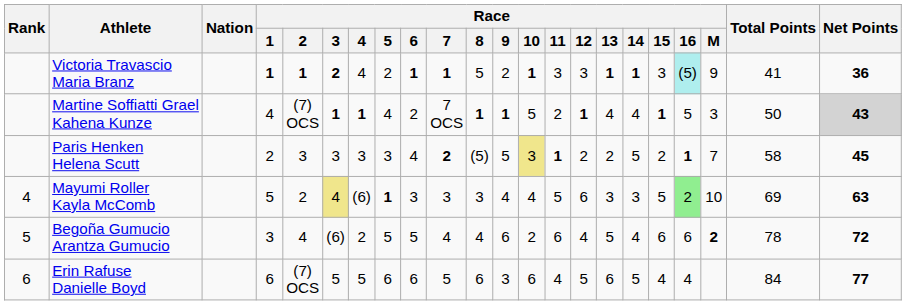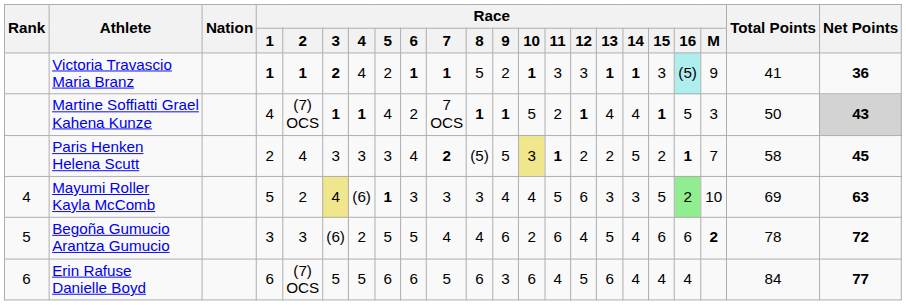 <table class="wikitable" style="text-align:center">
 <tr>
 <th rowspan="2">Rank</th>
 <th rowspan="2">Athlete</th>
 <th rowspan="2">Nation</th>
 <th colspan="17">Race</th>
 <th rowspan="2">Total Points</th>
 <th rowspan="2">Net Points</th>
 </tr>
 <tr>
 <th width=20>1</th>
 <th width=20>2</th>
 <th width=20>3</th>
 <th width=20>4</th>
 <th width=20>5</th>
 <th width=20>6</th>
 <th width=20>7</th>
 <th width=20>8</th>
 <th width=20>9</th>
 <th width=20>10</th>
 <th width=20>11</th>
 <th width=20>12</th>
 <th width=20>13</th>
 <th width=20>14</th>
 <th width=20>15</th>
 <th width=20>16</th>
 <th width=20>M</th>
 </tr>
 <tr>
 <td></td>
 <td align=left><a href='#'>Victoria Travascio</a><br><a href='#'>Maria Branz</a></td>
 <td align=left></td>
 <td><strong>1</strong></td>
 <td><strong>1</strong></td>
 <td><strong>2</strong></td>
 <td>4</td>
 <td>2</td>
 <td><strong>1</strong></td>
 <td><strong>1</strong></td>
 <td>5</td>
 <td>2</td>
 <td><strong>1</strong></td>
 <td>3</td>
 <td>3</td>
 <td><strong>1</strong></td>
 <td><strong>1</strong></td>
 <td>3</td>
 <td style="background: paleturquoise;">(5)</td>
 <td>9</td>
 <td>41</td>
 <td><strong>36</strong></td>
 </tr>
 <tr>
 <td></td>
 <td align=left><a href='#'>Martine Soffiatti Grael</a><br><a href='#'>Kahena Kunze</a></td>
 <td align=left></td>
 <td>4</td>
 <td>(7)<br>OCS</td>
 <td><strong>1</strong></td>
 <td><strong>1</strong></td>
 <td>4</td>
 <td>2</td>
 <td>7<br>OCS</td>
 <td><strong>1</strong></td>
 <td><strong>1</strong></td>
 <td>5</td>
 <td>2</td>
 <td><strong>1</strong></td>
 <td>4</td>
 <td>4</td>
 <td><strong>1</strong></td>
 <td>5</td>
 <td>3</td>
 <td>50</td>
 <td style="background: lightgrey;"><strong>43</strong></td>
 </tr>
 <tr>
 <td></td>
 <td align=left><a href='#'>Paris Henken</a><br><a href='#'>Helena Scutt</a></td>
 <td align=left></td>
 <td>2</td>
-<td>3</td>
+<td>4</td>
 <td>3</td>
 <td>3</td>
 <td>3</td>
 <td>4</td>
 <td><strong>2</strong></td>
 <td>(5)</td>
 <td>5</td>
 <td style="background: khaki;">3</td>
 <td><strong>1</strong></td>
 <td>2</td>
 <td>2</td>
 <td>5</td>
 <td>2</td>
 <td><strong>1</strong></td>
 <td>7</td>
 <td>58</td>
 <td><strong>45</strong></td>
 </tr>
 <tr>
 <td>4</td>
 <td align=left><a href='#'>Mayumi Roller</a><br><a href='#'>Kayla McComb</a></td>
 <td align=left></td>
 <td>5</td>
 <td>2</td>
 <td style="background: khaki;">4</td>
 <td>(6)</td>
 <td><strong>1</strong></td>
 <td>3</td>
 <td>3</td>
 <td>3</td>
 <td>4</td>
 <td>4</td>
 <td>5</td>
 <td>6</td>
 <td>3</td>
 <td>3</td>
 <td>5</td>
 <td style="background: lightgreen;">2</td>
 <td>10</td>
 <td>69</td>
 <td><strong>63</strong></td>
 </tr>
 <tr>
 <td>5</td>
 <td align=left><a href='#'>Begoña Gumucio</a><br><a href='#'>Arantza Gumucio</a></td>
 <td align=left></td>
 <td>3</td>
-<td>4</td>
+<td>3</td>
 <td>(6)</td>
 <td>2</td>
 <td>5</td>
 <td>5</td>
 <td>4</td>
 <td>4</td>
 <td>6</td>
 <td>2</td>
 <td>6</td>
 <td>4</td>
 <td>5</td>
 <td>4</td>
 <td>6</td>
 <td>6</td>
 <td><strong>2</strong></td>
 <td>78</td>
 <td><strong>72</strong></td>
 </tr>
 <tr>
 <td>6</td>
 <td align=left><a href='#'>Erin Rafuse</a><br><a href='#'>Danielle Boyd</a></td>
 <td align=left></td>
 <td>6</td>
 <td>(7)<br>OCS</td>
 <td>5</td>
 <td>5</td>
 <td>6</td>
 <td>6</td>
 <td>5</td>
 <td>6</td>
 <td>3</td>
 <td>6</td>
 <td>4</td>
 <td>5</td>
 <td>6</td>
-<td 6>5</td>
+<td 6>4</td>
 <td>4</td>
 <td>4</td>
 <td></td>
 <td>84</td>
 <td><strong>77</strong></td>
 </tr>
 </table>
